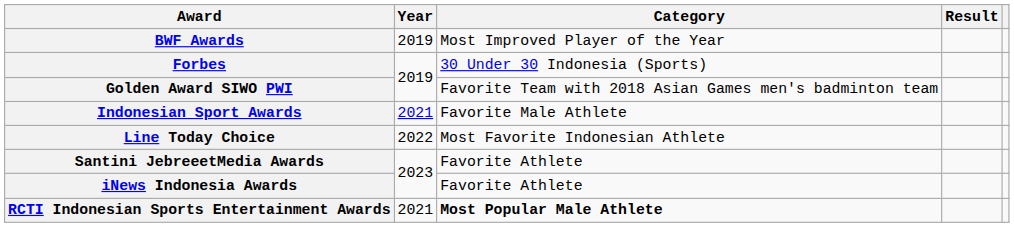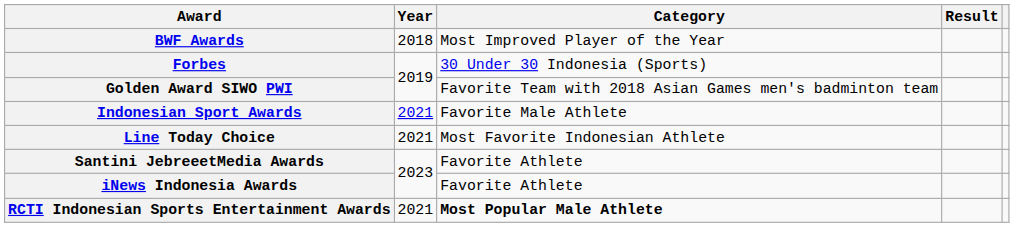 <table class="wikitable plainrowheaders sortable">
 <tr>
 <th scope="col">Award</th>
 <th scope="col">Year</th>
 <th scope="col">Category</th>
 <th scope="col">Result</th>
 <th scope="col" class="unsortable"></th>
 </tr>
 <tr>
 <th scope="row"><a href='#'>BWF Awards</a></th>
-<td>2019</td>
+<td>2018</td>
 <td>Most Improved Player of the Year</td>
 <td></td>
 <td></td>
 </tr>
 <tr>
 <th scope="row"><a href='#'>Forbes</a></th>
 <td rowspan="2">2019</td>
 <td><a href='#'>30 Under 30</a> Indonesia (Sports)</td>
 <td></td>
 <td></td>
 </tr>
 <tr>
 <th scope="row">Golden Award SIWO <a href='#'>PWI</a></th>
 <td>Favorite Team with 2018 Asian Games men's badminton team</td>
 <td></td>
 <td></td>
 </tr>
 <tr>
 <th scope="row"><a href='#'>Indonesian Sport Awards</a></th>
 <td><a href='#'>2021</a></td>
 <td>Favorite Male Athlete</td>
 <td></td>
 <td></td>
 </tr>
 <tr>
 <th scope="row"><a href='#'>Line</a> Today Choice</th>
-<td rowspan="1">2022</td>
+<td rowspan="1">2021</td>
 <td>Most Favorite Indonesian Athlete</td>
 <td></td>
 <td></td>
 </tr>
 <tr>
 <th scope="row">Santini JebreeetMedia Awards</th>
 <td rowspan="2">2023</td>
 <td>Favorite Athlete</td>
 <td></td>
 <td></td>
 </tr>
 <tr>
 <th scope="row"><a href='#'>iNews</a> Indonesia Awards</th>
 <td>Favorite Athlete</td>
 <td></td>
 <td></td>
 </tr>
 <tr>
 <th scope="row"><a href='#'>RCTI</a> Indonesian Sports Entertainment Awards</th>
 <td>2021</td>
 <td><strong>Most Popular Male Athlete</strong></td>
 <td></td>
 <td></td>
 </tr>
 </table>
